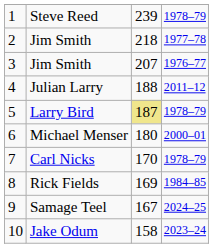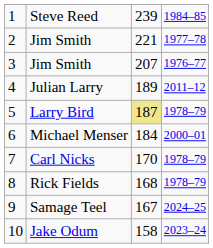 <table class="wikitable">
 <tr>
 </tr>
 <tr>
 <td>1</td>
 <td>Steve Reed</td>
 <td>239</td>
-<td style="font-size:80%;"><a href='#'>1978–79</a></td>
+<td style="font-size:80%;"><a href='#'>1984–85</a></td>
 </tr>
 <tr>
 <td>2</td>
 <td>Jim Smith</td>
-<td>218</td>
+<td>221</td>
 <td style="font-size:80%;"><a href='#'>1977–78</a></td>
 </tr>
 <tr>
 <td>3</td>
 <td>Jim Smith</td>
 <td>207</td>
 <td style="font-size:80%;"><a href='#'>1976–77</a></td>
 </tr>
 <tr>
 <td>4</td>
 <td>Julian Larry</td>
-<td>188</td>
+<td>189</td>
 <td style="font-size:80%;"><a href='#'>2011–12</a></td>
 </tr>
 <tr>
 <td>5</td>
 <td><a href='#'>Larry Bird</a></td>
 <td style="background: khaki;">187</td>
 <td style="font-size:80%;"><a href='#'>1978–79</a></td>
 </tr>
 <tr>
 <td>6</td>
 <td>Michael Menser</td>
-<td>180</td>
+<td>184</td>
 <td style="font-size:80%;"><a href='#'>2000–01</a></td>
 </tr>
 <tr>
 <td>7</td>
 <td><a href='#'>Carl Nicks</a></td>
 <td>170</td>
 <td style="font-size:80%;"><a href='#'>1978–79</a></td>
 </tr>
 <tr>
 <td>8</td>
 <td>Rick Fields</td>
-<td>169</td>
-<td style="font-size:80%;"><a href='#'>1984–85</a></td>
+<td>168</td>
+<td style="font-size:80%;"><a href='#'>1978–79</a></td>
 </tr>
 <tr>
 <td>9</td>
 <td>Samage Teel</td>
 <td>167</td>
 <td style="font-size:80%;"><a href='#'>2024–25</a></td>
 </tr>
 <tr>
 <td>10</td>
 <td><a href='#'>Jake Odum</a></td>
 <td>158</td>
 <td style="font-size:80%;"><a href='#'>2023–24</a></td>
 </tr>
 </table>
